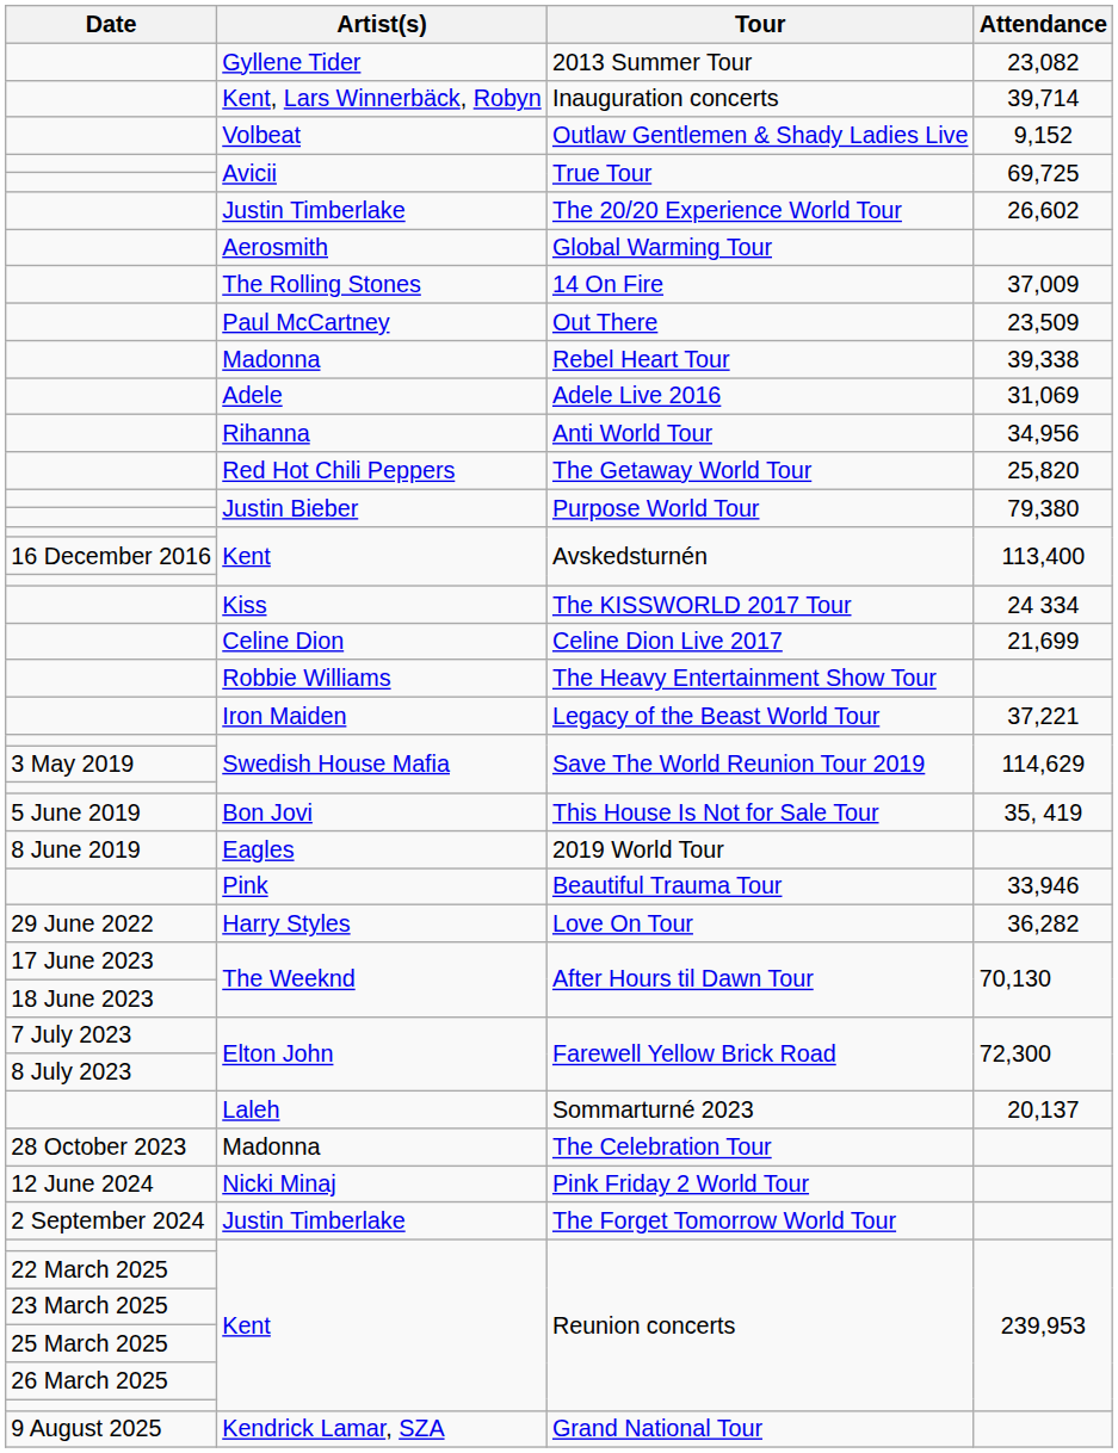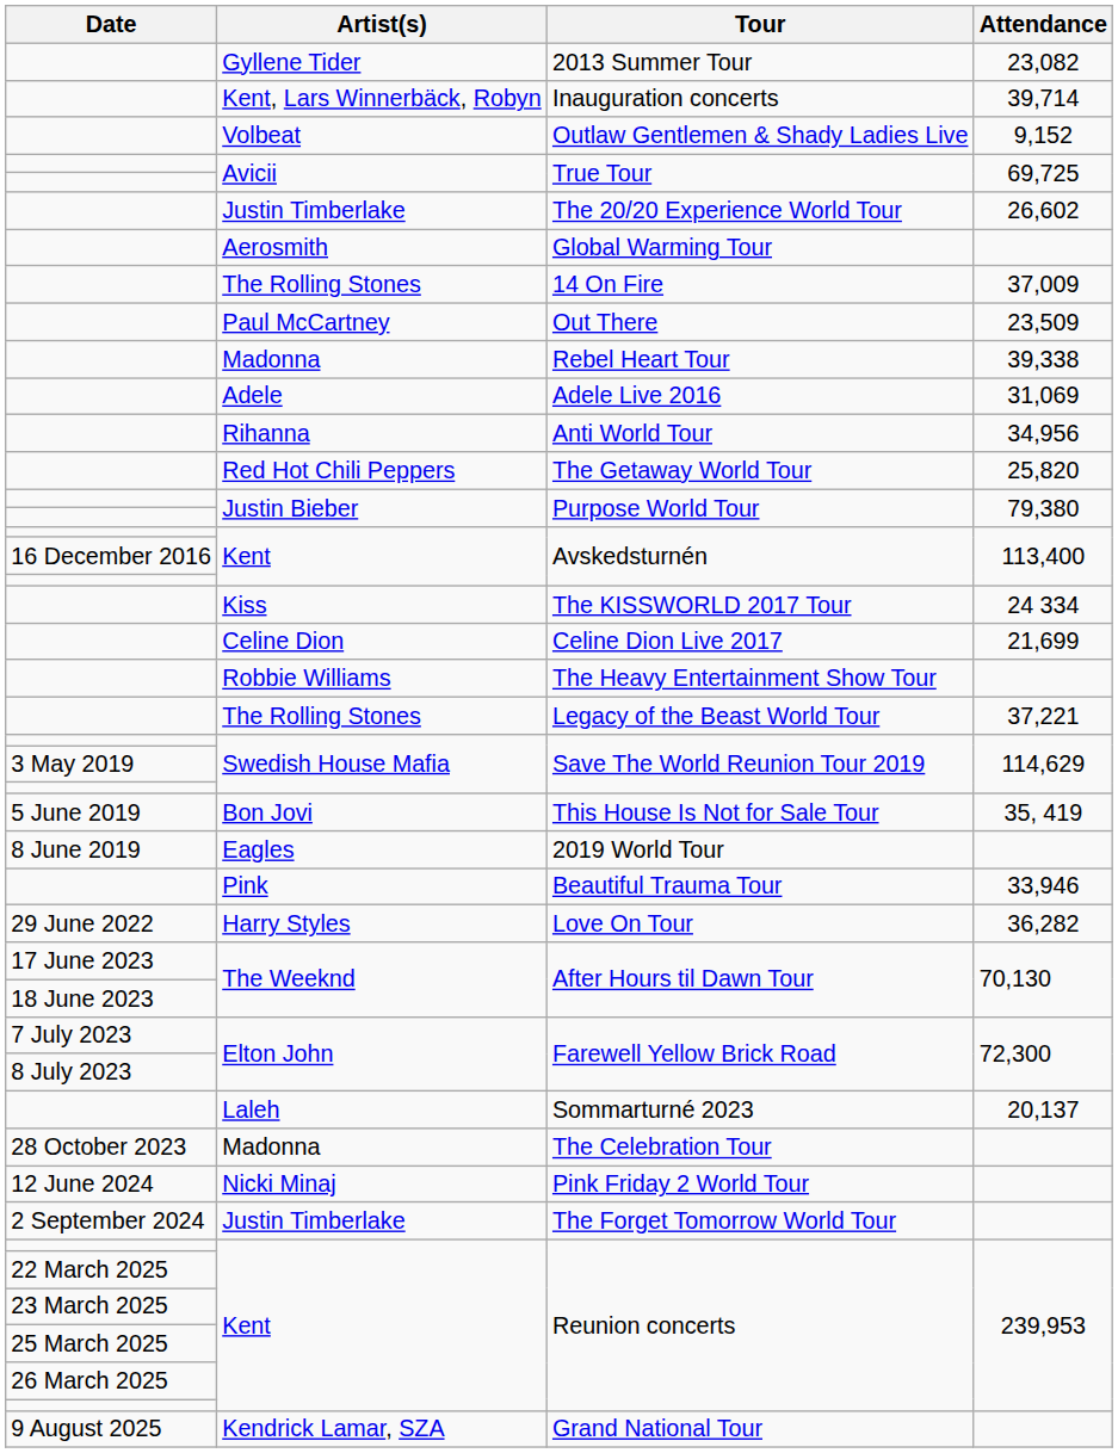 <table class="wikitable sortable" style="text-align: left; font-size: 90%;">
 <tr>
 <th>Date</th>
 <th>Artist(s)</th>
 <th>Tour</th>
 <th>Attendance</th>
 </tr>
 <tr>
 <td></td>
 <td> <a href='#'>Gyllene Tider</a></td>
 <td>2013 Summer Tour</td>
 <td align="center">23,082</td>
 </tr>
 <tr>
 <td></td>
 <td> <a href='#'>Kent</a>, <a href='#'>Lars Winnerbäck</a>, <a href='#'>Robyn</a></td>
 <td>Inauguration concerts</td>
 <td align="center">39,714</td>
 </tr>
 <tr>
 <td></td>
 <td> <a href='#'>Volbeat</a></td>
 <td><a href='#'>Outlaw Gentlemen & Shady Ladies Live</a></td>
 <td align="center">9,152</td>
 </tr>
 <tr>
 <td></td>
 <td rowspan="2"> <a href='#'>Avicii</a></td>
 <td rowspan="2"><a href='#'>True Tour</a></td>
 <td rowspan="2" align="center">69,725</td>
 </tr>
 <tr>
 <td></td>
 </tr>
 <tr>
 <td></td>
 <td> <a href='#'>Justin Timberlake</a></td>
 <td><a href='#'>The 20/20 Experience World Tour</a></td>
 <td align="center">26,602</td>
 </tr>
 <tr>
 <td></td>
 <td> <a href='#'>Aerosmith</a></td>
 <td><a href='#'>Global Warming Tour</a></td>
 <td align="center"></td>
 </tr>
 <tr>
 <td></td>
 <td> <a href='#'>The Rolling Stones</a></td>
 <td><a href='#'>14 On Fire</a></td>
 <td align="center">37,009</td>
 </tr>
 <tr>
 <td></td>
 <td> <a href='#'>Paul McCartney</a></td>
 <td><a href='#'>Out There</a></td>
 <td align="center">23,509</td>
 </tr>
 <tr>
 <td></td>
 <td> <a href='#'>Madonna</a></td>
 <td><a href='#'>Rebel Heart Tour</a></td>
 <td align="center">39,338</td>
 </tr>
 <tr>
 <td></td>
 <td> <a href='#'>Adele</a></td>
 <td><a href='#'>Adele Live 2016</a></td>
 <td align="center">31,069</td>
 </tr>
 <tr>
 <td></td>
 <td> <a href='#'>Rihanna</a></td>
 <td><a href='#'>Anti World Tour</a></td>
 <td align="center">34,956</td>
 </tr>
 <tr>
 <td></td>
 <td> <a href='#'>Red Hot Chili Peppers</a></td>
 <td><a href='#'>The Getaway World Tour</a></td>
 <td align="center">25,820</td>
 </tr>
 <tr>
 <td></td>
 <td rowspan="2"> <a href='#'>Justin Bieber</a></td>
 <td rowspan="2"><a href='#'>Purpose World Tour</a></td>
 <td rowspan="2" align="center">79,380</td>
 </tr>
 <tr>
 <td></td>
 </tr>
 <tr>
 <td></td>
 <td rowspan="3"> <a href='#'>Kent</a></td>
 <td rowspan="3">Avskedsturnén</td>
 <td rowspan="3" align="center">113,400</td>
 </tr>
 <tr>
 <td>16 December 2016</td>
 </tr>
 <tr>
 <td></td>
 </tr>
 <tr>
 <td></td>
 <td> <a href='#'>Kiss</a></td>
 <td><a href='#'>The KISSWORLD 2017 Tour</a></td>
 <td align="center">24 334</td>
 </tr>
 <tr>
 <td></td>
 <td> <a href='#'>Celine Dion</a></td>
 <td><a href='#'>Celine Dion Live 2017</a></td>
 <td align="center">21,699</td>
 </tr>
 <tr>
 <td></td>
 <td> <a href='#'>Robbie Williams</a></td>
 <td><a href='#'>The Heavy Entertainment Show Tour</a></td>
 <td align="center"></td>
 </tr>
 <tr>
 <td></td>
-<td> <a href='#'>Iron Maiden</a></td>
+<td> <a href='#'>The Rolling Stones</a></td>
 <td><a href='#'>Legacy of the Beast World Tour</a></td>
 <td align="center">37,221</td>
 </tr>
 <tr>
 <td></td>
 <td rowspan="3"> <a href='#'>Swedish House Mafia</a></td>
 <td rowspan="3"><a href='#'>Save The World Reunion Tour 2019</a></td>
 <td rowspan="3" align="center">114,629</td>
 </tr>
 <tr>
 <td>3 May 2019</td>
 </tr>
 <tr>
 <td></td>
 </tr>
 <tr>
 <td>5 June 2019</td>
 <td> <a href='#'>Bon Jovi</a></td>
 <td><a href='#'>This House Is Not for Sale Tour</a></td>
 <td align="center">35, 419</td>
 </tr>
 <tr>
 <td>8 June 2019</td>
 <td> <a href='#'>Eagles</a></td>
 <td>2019 World Tour</td>
 <td></td>
 </tr>
 <tr>
 <td></td>
 <td> <a href='#'>Pink</a></td>
 <td><a href='#'>Beautiful Trauma Tour</a></td>
 <td align="center">33,946</td>
 </tr>
 <tr>
 <td>29 June 2022</td>
 <td> <a href='#'>Harry Styles</a></td>
 <td><a href='#'>Love On Tour</a></td>
 <td align="center">36,282</td>
 </tr>
 <tr>
 <td>17 June 2023</td>
 <td rowspan="2"> <a href='#'>The Weeknd</a></td>
 <td rowspan="2"><a href='#'>After Hours til Dawn Tour</a></td>
 <td rowspan="2">70,130</td>
 </tr>
 <tr>
 <td>18 June 2023</td>
 </tr>
 <tr>
 <td>7 July 2023</td>
 <td rowspan="2"> <a href='#'>Elton John</a></td>
 <td rowspan="2"><a href='#'>Farewell Yellow Brick Road</a></td>
 <td rowspan="2">72,300</td>
 </tr>
 <tr>
 <td>8 July 2023</td>
 </tr>
 <tr>
 <td></td>
 <td> <a href='#'>Laleh</a></td>
 <td>Sommarturné 2023</td>
 <td align="center">20,137</td>
 </tr>
 <tr>
 <td>28 October 2023</td>
 <td> Madonna</td>
 <td><a href='#'>The Celebration Tour</a></td>
 <td></td>
 </tr>
 <tr>
 <td>12 June 2024</td>
 <td> <a href='#'>Nicki Minaj</a></td>
 <td><a href='#'>Pink Friday 2 World Tour</a></td>
 <td></td>
 </tr>
 <tr>
 <td>2 September 2024</td>
 <td> <a href='#'>Justin Timberlake</a></td>
 <td><a href='#'>The Forget Tomorrow World Tour</a></td>
 <td></td>
 </tr>
 <tr>
 <td></td>
 <td rowspan="6"> <a href='#'>Kent</a></td>
 <td rowspan="6">Reunion concerts</td>
 <td rowspan="6" align="center">239,953</td>
 </tr>
 <tr>
 <td>22 March 2025</td>
 </tr>
 <tr>
 <td>23 March 2025</td>
 </tr>
 <tr>
 <td>25 March 2025</td>
 </tr>
 <tr>
 <td>26 March 2025</td>
 </tr>
 <tr>
 <td></td>
 </tr>
 <tr>
 <td>9 August 2025</td>
 <td> <a href='#'>Kendrick Lamar</a>, <a href='#'>SZA</a></td>
 <td><a href='#'>Grand National Tour</a></td>
 <td></td>
 </tr>
 </table>
